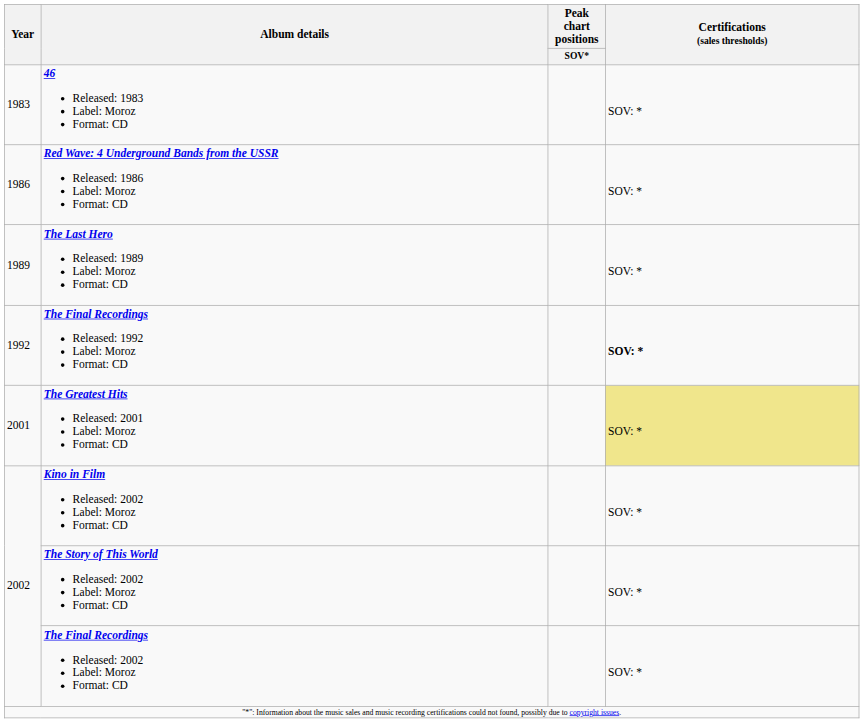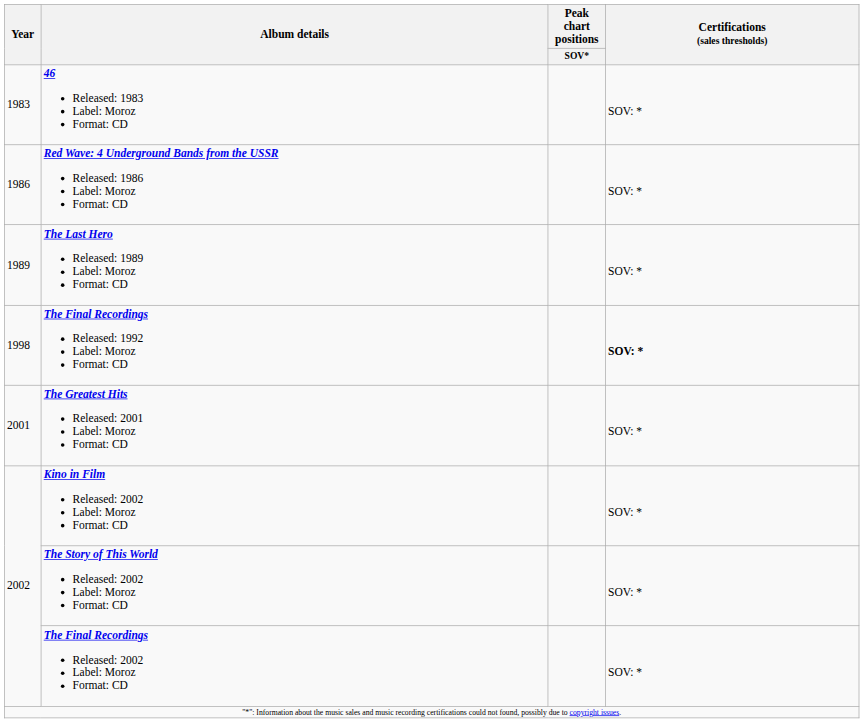 <table class="wikitable" style="text-align:center;" width="75%">
 <tr>
 <th rowspan="2" width="1%">Year</th>
 <th rowspan="2" width="30%">Album details</th>
 <th colspan="1" width="1%">Peak chart positions</th>
 <th rowspan="2" width="15%">Certifications<br><small>(sales thresholds)</small></th>
 </tr>
 <tr style="font-size:smaller;">
 <th width="30">SOV*</th>
 </tr>
 <tr>
 <td style="text-align:left;">1983</td>
 <td style="text-align:left;"><strong><em><a href='#'>46</a></em></strong><br><ul><li>Released: 1983</li><li>Label: Moroz</li><li>Format: CD</li></ul></td>
 <td></td>
 <td style="text-align:left;"><br>SOV: *</td>
 </tr>
 <tr>
 <td style="text-align:left;">1986</td>
 <td style="text-align:left;"><strong><em><a href='#'>Red Wave: 4 Underground Bands from the USSR</a></em></strong><br><ul><li>Released: 1986</li><li>Label: Moroz</li><li>Format: CD</li></ul></td>
 <td></td>
 <td style="text-align:left;"><br>SOV: *</td>
 </tr>
 <tr>
 <td style="text-align:left;">1989</td>
 <td style="text-align:left;"><strong><em><a href='#'>The Last Hero</a></em></strong><br><ul><li>Released: 1989</li><li>Label: Moroz</li><li>Format: CD</li></ul></td>
 <td></td>
 <td style="text-align:left;"><br>SOV: *</td>
 </tr>
 <tr>
-<td style="text-align:left;">1992</td>
+<td style="text-align:left;">1998</td>
 <td style="text-align:left;"><strong><em><a href='#'>The Final Recordings</a></em></strong><br><ul><li>Released: 1992</li><li>Label: Moroz</li><li>Format: CD</li></ul></td>
 <td></td>
 <td style="text-align:left;"><strong><br>SOV: *</strong></td>
 </tr>
 <tr>
 <td style="text-align:left;">2001</td>
 <td style="text-align:left;"><strong><em><a href='#'>The Greatest Hits</a></em></strong><br><ul><li>Released: 2001</li><li>Label: Moroz</li><li>Format: CD</li></ul></td>
 <td></td>
-<td style="background: khaki; text-align:left;"><br>SOV: *</td>
+<td style="text-align:left;"><br>SOV: *</td>
 </tr>
 <tr>
 <td style="text-align:left;" rowspan="3">2002</td>
 <td style="text-align:left;"><strong><em><a href='#'>Kino in Film</a></em></strong><br><ul><li>Released: 2002</li><li>Label: Moroz</li><li>Format: CD</li></ul></td>
 <td></td>
 <td style="text-align:left;"><br>SOV: *</td>
 </tr>
 <tr>
 <td style="text-align:left;"><strong><em><a href='#'>The Story of This World</a></em></strong><br><ul><li>Released: 2002</li><li>Label: Moroz</li><li>Format: CD</li></ul></td>
 <td></td>
 <td style="text-align:left;"><br>SOV: *</td>
 </tr>
 <tr>
 <td style="text-align:left;"><strong><em><a href='#'>The Final Recordings</a></em></strong><br><ul><li>Released: 2002</li><li>Label: Moroz</li><li>Format: CD</li></ul></td>
 <td></td>
 <td style="text-align:left;"><br>SOV: *</td>
 </tr>
 <tr>
 <td align="center" colspan="17" style="font-size: 8pt">"*": Information about the music sales and music recording certifications could not found, possibly due to <a href='#'>copyright issues</a>.</td>
 </tr>
 </table>
